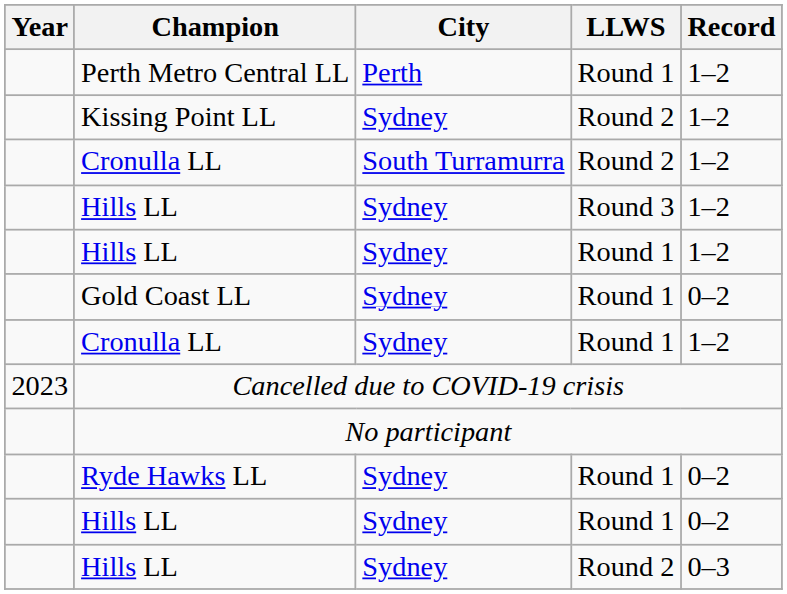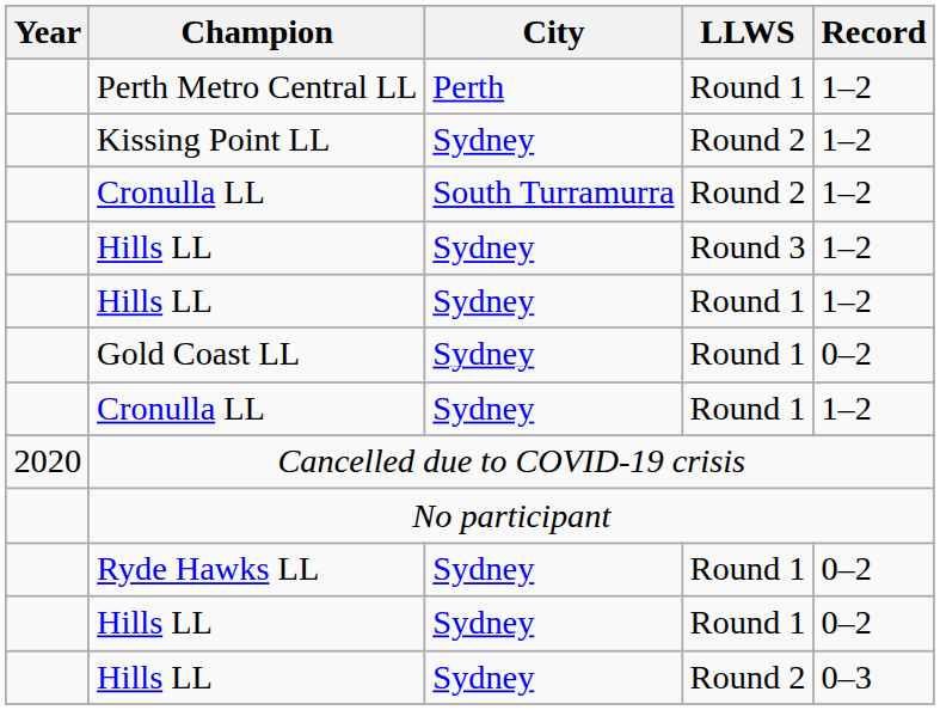 <table class="wikitable">
 <tr>
 <th>Year</th>
 <th>Champion</th>
 <th>City</th>
 <th>LLWS</th>
 <th>Record</th>
 </tr>
 <tr>
 <td></td>
 <td>Perth Metro Central LL</td>
 <td><a href='#'>Perth</a></td>
 <td>Round 1</td>
 <td>1–2</td>
 </tr>
 <tr>
 <td></td>
 <td>Kissing Point LL</td>
 <td><a href='#'>Sydney</a></td>
 <td>Round 2</td>
 <td>1–2</td>
 </tr>
 <tr>
 <td></td>
 <td><a href='#'>Cronulla</a> LL</td>
 <td><a href='#'>South Turramurra</a></td>
 <td>Round 2</td>
 <td>1–2</td>
 </tr>
 <tr>
 <td></td>
 <td><a href='#'>Hills</a> LL</td>
 <td><a href='#'>Sydney</a></td>
 <td>Round 3</td>
 <td>1–2</td>
 </tr>
 <tr>
 <td></td>
 <td><a href='#'>Hills</a> LL</td>
 <td><a href='#'>Sydney</a></td>
 <td>Round 1</td>
 <td>1–2</td>
 </tr>
 <tr>
 <td></td>
 <td>Gold Coast LL</td>
 <td><a href='#'>Sydney</a></td>
 <td>Round 1</td>
 <td>0–2</td>
 </tr>
 <tr>
 <td></td>
 <td><a href='#'>Cronulla</a> LL</td>
 <td><a href='#'>Sydney</a></td>
 <td>Round 1</td>
 <td>1–2</td>
 </tr>
 <tr>
-<td>2023</td>
+<td>2020</td>
 <td align=center colspan=4><em>Cancelled due to COVID-19 crisis</em> </td>
 </tr>
 <tr>
 <td></td>
 <td align=center colspan=4><em>No participant</td>
 </tr>
 <tr>
 <td></td>
 <td><a href='#'>Ryde Hawks</a> LL</td>
 <td><a href='#'>Sydney</a></td>
 <td>Round 1</td>
 <td>0–2</td>
 </tr>
 <tr>
 <td></td>
 <td><a href='#'>Hills</a> LL</td>
 <td><a href='#'>Sydney</a></td>
 <td>Round 1</td>
 <td>0–2</td>
 </tr>
 <tr>
 <td></td>
 <td><a href='#'>Hills</a> LL</td>
 <td><a href='#'>Sydney</a></td>
 <td>Round 2</td>
 <td>0–3</td>
 </tr>
 </table>
